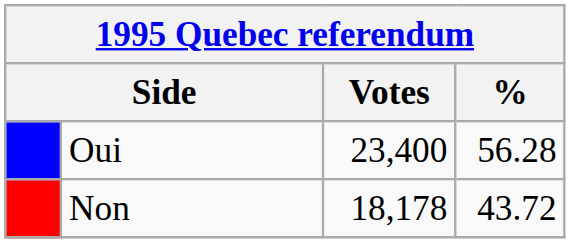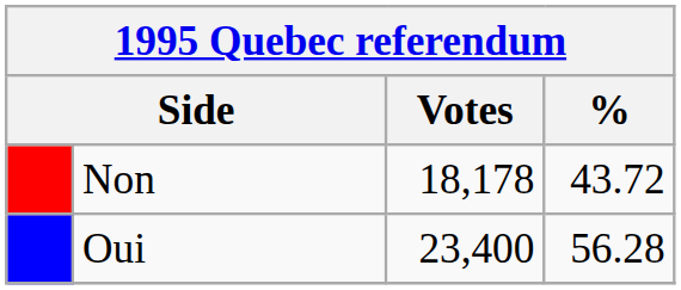 <table class="wikitable" style="font-size: 95%; clear:both">
 <tr style="background-color:#E9E9E9">
 <th colspan=4><a href='#'>1995 Quebec referendum</a></th>
 </tr>
 <tr style="background-color:#E9E9E9">
 <th colspan=2 style="width: 130px">Side</th>
 <th style="width: 50px">Votes</th>
 <th style="width: 40px">%</th>
 </tr>
 <tr>
+<td bgcolor="red"></td>
+<td>Non</td>
+<td align="right">18,178</td>
+<td align="right">43.72</td>
+</tr>
+<tr>
 <td bgcolor="blue"></td>
 <td>Oui</td>
 <td align="right">23,400</td>
 <td align="right">56.28</td>
 </tr>
 <tr>
-<td bgcolor="red"></td>
-<td>Non</td>
-<td align="right">18,178</td>
-<td align="right">43.72</td>
-</tr>
-<tr>
 </tr>
 </table>
